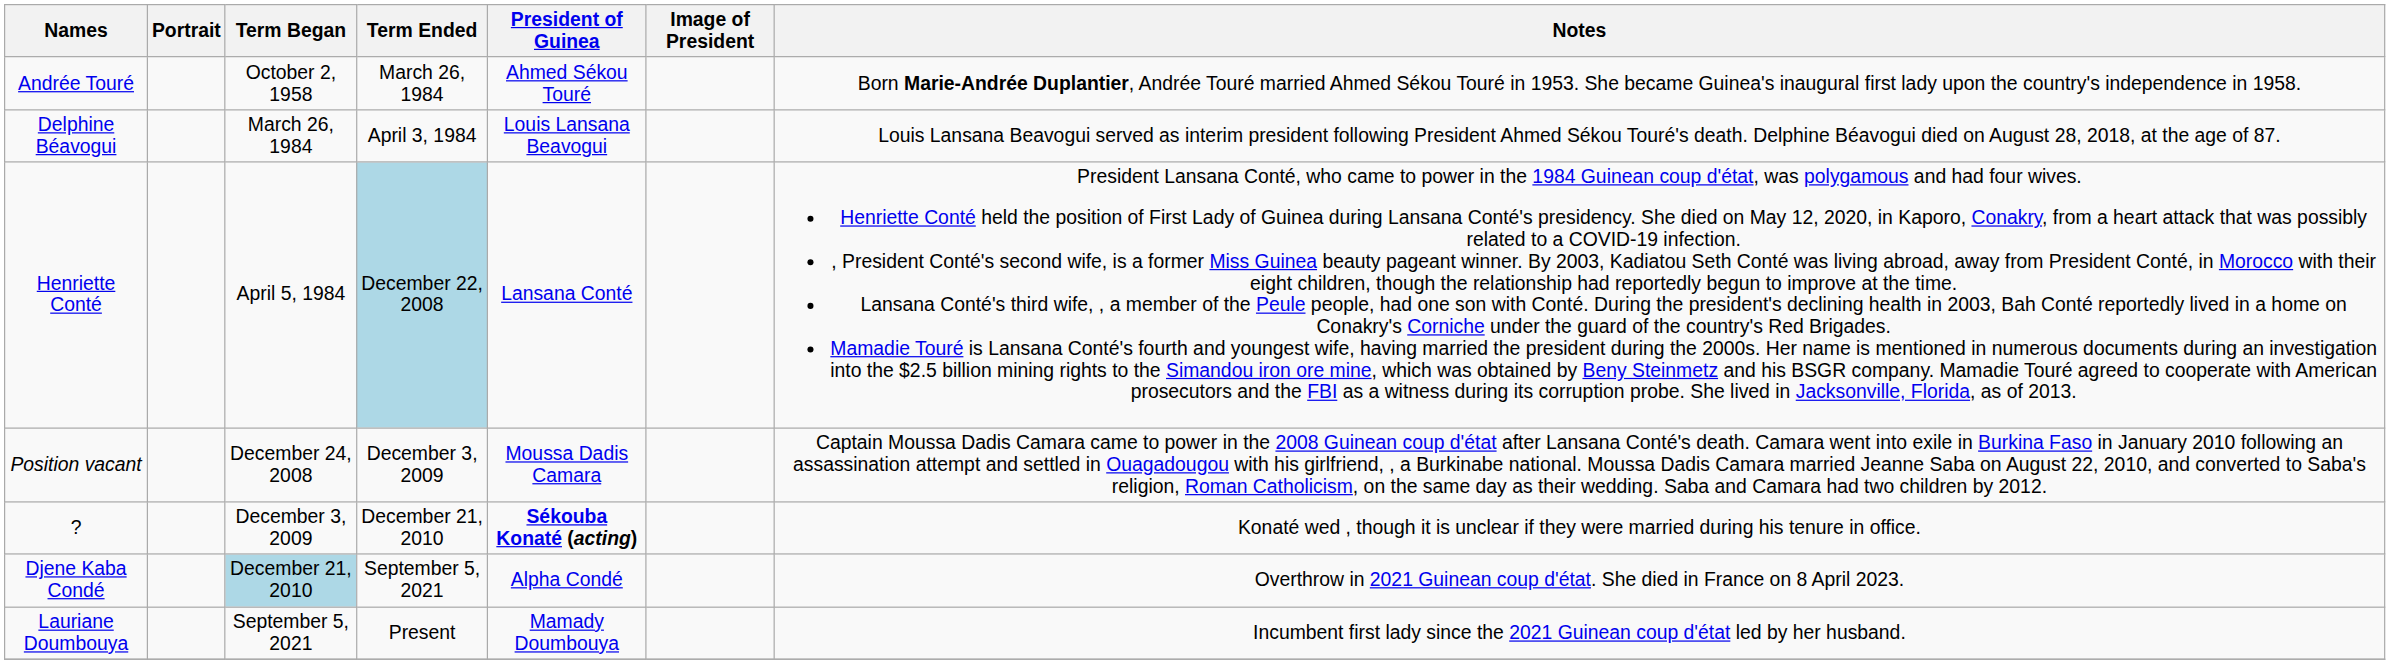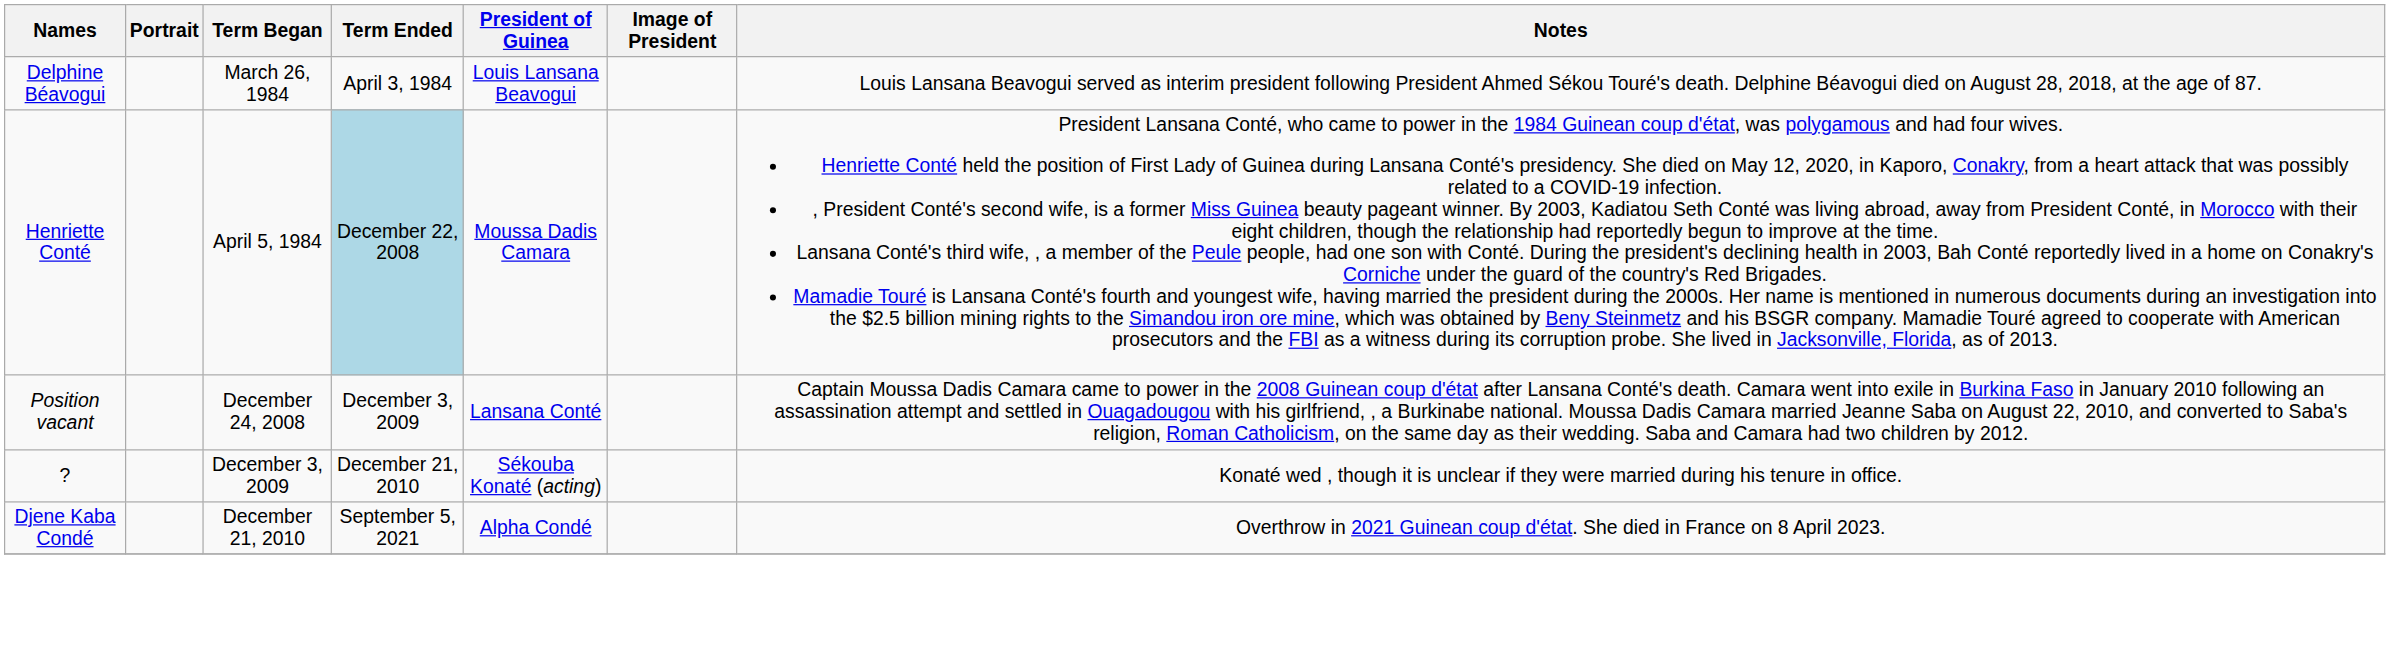 <table class="wikitable" style="text-align:center">
 <tr>
 <th>Names</th>
 <th>Portrait</th>
 <th>Term Began</th>
 <th>Term Ended</th>
 <th><a href='#'>President of Guinea</a></th>
 <th>Image of President</th>
 <th>Notes</th>
-</tr>
-<tr>
-<td><a href='#'>Andrée Touré</a></td>
-<td></td>
-<td>October 2, 1958</td>
-<td>March 26, 1984</td>
-<td><a href='#'>Ahmed Sékou Touré</a></td>
-<td></td>
-<td>Born <strong>Marie-Andrée Duplantier</strong>, Andrée Touré married Ahmed Sékou Touré in 1953. She became Guinea's inaugural first lady upon the country's independence in 1958.</td>
 </tr>
 <tr>
 <td><a href='#'>Delphine Béavogui</a></td>
 <td></td>
 <td>March 26, 1984</td>
 <td>April 3, 1984</td>
 <td><a href='#'>Louis Lansana Beavogui</a></td>
 <td></td>
 <td>Louis Lansana Beavogui served as interim president following President Ahmed Sékou Touré's death. Delphine Béavogui died on August 28, 2018, at the age of 87.</td>
 </tr>
 <tr>
 <td><a href='#'>Henriette Conté</a></td>
 <td></td>
 <td>April 5, 1984</td>
 <td style="background: lightblue;">December 22, 2008</td>
-<td><a href='#'>Lansana Conté</a></td>
+<td><a href='#'>Moussa Dadis Camara</a></td>
 <td></td>
 <td>President Lansana Conté, who came to power in the <a href='#'>1984 Guinean coup d'état</a>, was <a href='#'>polygamous</a> and had four wives.<br><ul><li><a href='#'>Henriette Conté</a> held the position of First Lady of Guinea during Lansana Conté's presidency. She died on May 12, 2020, in Kaporo, <a href='#'>Conakry</a>, from a heart attack that was possibly related to a COVID-19 infection.</li><li>, President Conté's second wife, is a former <a href='#'>Miss Guinea</a> beauty pageant winner. By 2003, Kadiatou Seth Conté was living abroad, away from President Conté, in <a href='#'>Morocco</a> with their eight children, though the relationship had reportedly begun to improve at the time.</li><li>Lansana Conté's third wife, , a member of the <a href='#'>Peule</a> people, had one son with Conté. During the president's declining health in 2003, Bah Conté reportedly lived in a home on Conakry's <a href='#'>Corniche</a> under the guard of the country's Red Brigades.</li><li><a href='#'>Mamadie Touré</a> is Lansana Conté's fourth and youngest wife, having married the president during the 2000s. Her name is mentioned in numerous documents during an investigation into the $2.5 billion mining rights to the <a href='#'>Simandou iron ore mine</a>, which was obtained by <a href='#'>Beny Steinmetz</a> and his BSGR company. Mamadie Touré agreed to cooperate with American prosecutors and the <a href='#'>FBI</a> as a witness during its corruption probe. She lived in <a href='#'>Jacksonville, Florida</a>, as of 2013.</li></ul></td>
 </tr>
 <tr>
 <td><em>Position vacant</em></td>
 <td></td>
 <td>December 24, 2008</td>
 <td>December 3, 2009</td>
-<td><a href='#'>Moussa Dadis Camara</a></td>
+<td><a href='#'>Lansana Conté</a></td>
 <td></td>
 <td>Captain Moussa Dadis Camara came to power in the <a href='#'>2008 Guinean coup d'état</a> after Lansana Conté's death. Camara went into exile in <a href='#'>Burkina Faso</a> in January 2010 following an assassination attempt and settled in <a href='#'>Ouagadougou</a> with his girlfriend, , a Burkinabe national. Moussa Dadis Camara married Jeanne Saba on August 22, 2010, and converted to Saba's religion, <a href='#'>Roman Catholicism</a>, on the same day as their wedding. Saba and Camara had two children by 2012.</td>
 </tr>
 <tr>
 <td>?</td>
 <td></td>
 <td>December 3, 2009</td>
 <td>December 21, 2010</td>
-<td><strong><a href='#'>Sékouba Konaté</a> (<em>acting</em>)</strong></td>
+<td><a href='#'>Sékouba Konaté</a> (<em>acting</em>)</td>
 <td></td>
 <td>Konaté wed , though it is unclear if they were married during his tenure in office.</td>
 </tr>
 <tr>
 <td><a href='#'>Djene Kaba Condé</a></td>
 <td></td>
-<td style="background: lightblue;">December 21, 2010</td>
+<td>December 21, 2010</td>
 <td>September 5, 2021</td>
 <td><a href='#'>Alpha Condé</a></td>
 <td></td>
 <td>Overthrow in <a href='#'>2021 Guinean coup d'état</a>. She died in France on 8 April 2023.</td>
 </tr>
 <tr>
-<td><a href='#'>Lauriane Doumbouya</a></td>
-<td></td>
-<td>September 5, 2021</td>
-<td>Present</td>
-<td><a href='#'>Mamady Doumbouya</a></td>
-<td></td>
-<td>Incumbent first lady since the <a href='#'>2021 Guinean coup d'état</a> led by her husband.</td>
-</tr>
-<tr>
 </tr>
 </table>
